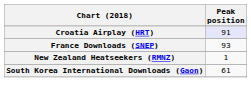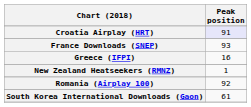 <table class="wikitable plainrowheaders sortable" style="text-align:center">
 <tr>
 <th scope="col">Chart (2018)</th>
 <th scope="col">Peak<br> position</th>
 </tr>
 <tr>
 </tr>
 <tr>
 </tr>
 <tr>
 </tr>
 <tr>
 <th scope="row">Croatia Airplay (<a href='#'>HRT</a>)</th>
 <td style="background: lavender;">91</td>
 </tr>
 <tr>
 </tr>
 <tr>
 <th scope="row">France Downloads (<a href='#'>SNEP</a>)</th>
 <td>93</td>
 </tr>
 <tr>
+<th scope="row">Greece (<a href='#'>IFPI</a>)</th>
+<td>16</td>
+</tr>
+<tr>
 </tr>
 <tr>
 <th scope="row">New Zealand Heatseekers (<a href='#'>RMNZ</a>)</th>
 <td>1</td>
 </tr>
 <tr>
+</tr>
+<tr>
+<th scope="row">Romania (<a href='#'>Airplay 100</a>)</th>
+<td>92</td>
 </tr>
 <tr>
 </tr>
 <tr>
 </tr>
 <tr>
 <th scope="row">South Korea International Downloads (<a href='#'>Gaon</a>)</th>
 <td>61</td>
 </tr>
 <tr>
 </tr>
 <tr>
 </tr>
 <tr>
 </tr>
 </table>
